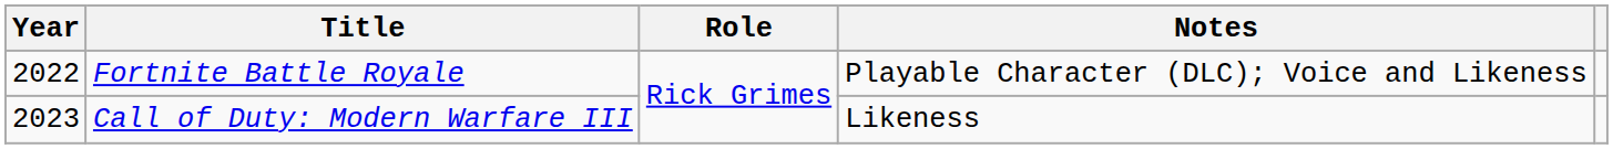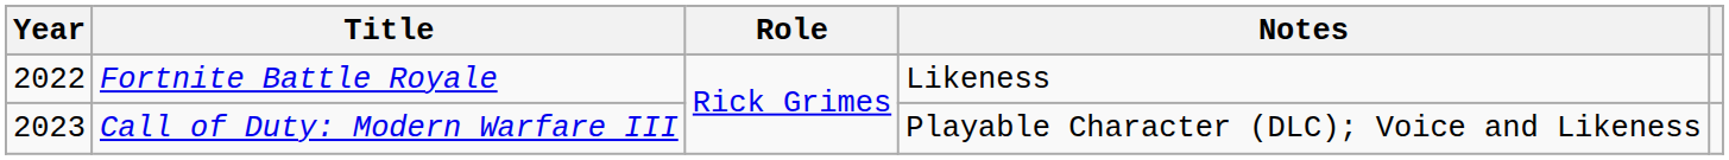 <table class="wikitable sortable">
 <tr>
 <th>Year</th>
 <th>Title</th>
 <th>Role</th>
 <th class="unsortable">Notes</th>
 <th></th>
 </tr>
 <tr>
 <td>2022</td>
 <td><em><a href='#'>Fortnite Battle Royale</a></em></td>
 <td rowspan="2"><a href='#'>Rick Grimes</a></td>
-<td>Playable Character (DLC); Voice and Likeness</td>
+<td>Likeness</td>
 <td></td>
 </tr>
 <tr>
 <td>2023</td>
 <td><em><a href='#'>Call of Duty: Modern Warfare III</a></em></td>
-<td>Likeness</td>
+<td>Playable Character (DLC); Voice and Likeness</td>
 <td></td>
 </tr>
 </table>
